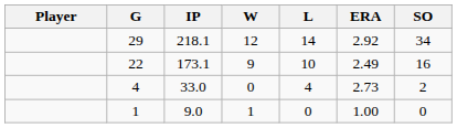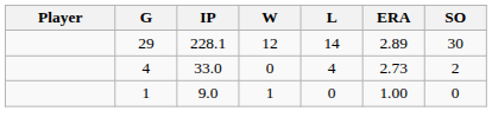 <table class="wikitable sortable">
 <tr>
 <th bgcolor="#DDDDFF" width="16%">Player</th>
 <th bgcolor="#DDDDFF" width="9%">G</th>
 <th bgcolor="#DDDDFF" width="9%">IP</th>
 <th bgcolor="#DDDDFF" width="9%">W</th>
 <th bgcolor="#DDDDFF" width="9%">L</th>
 <th bgcolor="#DDDDFF" width="9%">ERA</th>
 <th bgcolor="#DDDDFF" width="9%">SO</th>
 </tr>
 <tr align="center">
 <td></td>
 <td>29</td>
-<td>218.1</td>
+<td>228.1</td>
 <td>12</td>
 <td>14</td>
-<td>2.92</td>
-<td>34</td>
-</tr>
-<tr align="center">
-<td></td>
-<td>22</td>
-<td>173.1</td>
-<td>9</td>
-<td>10</td>
-<td>2.49</td>
-<td>16</td>
+<td>2.89</td>
+<td>30</td>
 </tr>
 <tr align="center">
 <td></td>
 <td>4</td>
 <td>33.0</td>
 <td>0</td>
 <td>4</td>
 <td>2.73</td>
 <td>2</td>
 </tr>
 <tr align="center">
 <td></td>
 <td>1</td>
 <td>9.0</td>
 <td>1</td>
 <td>0</td>
 <td>1.00</td>
 <td>0</td>
 </tr>
 </table>
